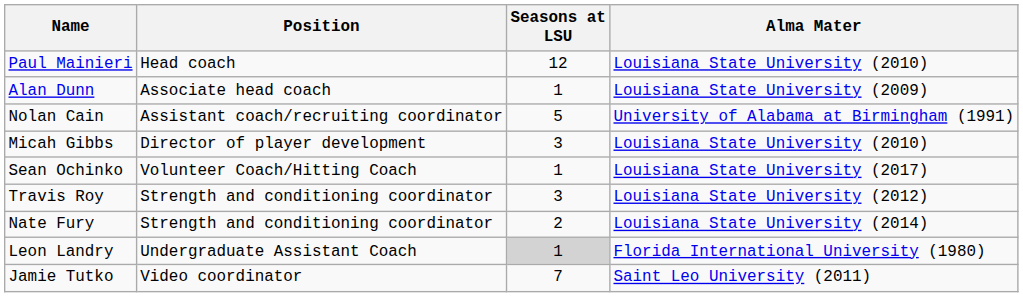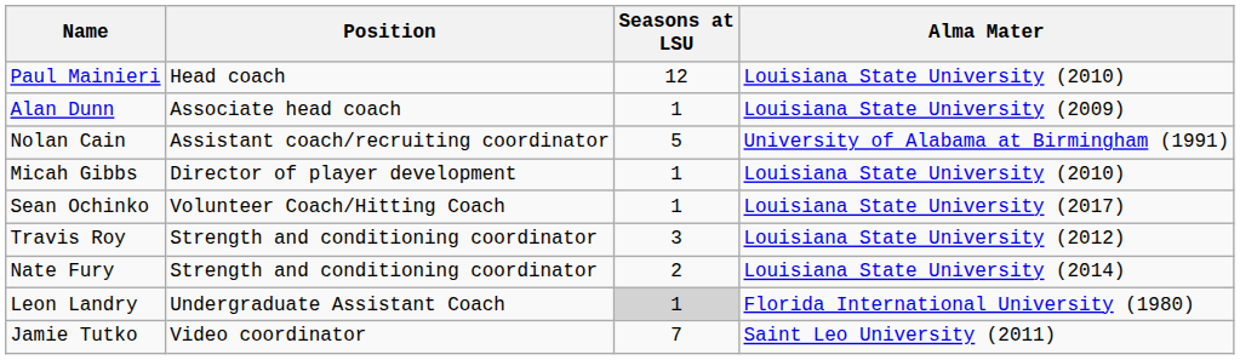 <table class="wikitable" border="1" style="font-size:90%;">
 <tr>
 <th>Name</th>
 <th>Position</th>
 <th>Seasons at<br>LSU</th>
 <th>Alma Mater</th>
 </tr>
 <tr>
 <td><a href='#'>Paul Mainieri</a></td>
 <td>Head coach</td>
 <td align=center>12</td>
 <td><a href='#'>Louisiana State University</a> (2010)</td>
 </tr>
 <tr>
 <td><a href='#'>Alan Dunn</a></td>
 <td>Associate head coach</td>
 <td align=center>1</td>
 <td><a href='#'>Louisiana State University</a> (2009)</td>
 </tr>
 <tr>
 <td>Nolan Cain</td>
 <td>Assistant coach/recruiting coordinator</td>
 <td align=center>5</td>
 <td><a href='#'>University of Alabama at Birmingham</a> (1991)</td>
 </tr>
 <tr>
 <td>Micah Gibbs</td>
 <td>Director of player development</td>
-<td align=center>3</td>
+<td align=center>1</td>
 <td><a href='#'>Louisiana State University</a> (2010)</td>
 </tr>
 <tr>
 <td>Sean Ochinko</td>
 <td>Volunteer Coach/Hitting Coach</td>
 <td align=center>1</td>
 <td><a href='#'>Louisiana State University</a> (2017)</td>
 </tr>
 <tr>
 <td>Travis Roy</td>
 <td>Strength and conditioning coordinator</td>
 <td align=center>3</td>
 <td><a href='#'>Louisiana State University</a> (2012)</td>
 </tr>
 <tr>
 <td>Nate Fury</td>
 <td>Strength and conditioning coordinator</td>
 <td align=center>2</td>
 <td><a href='#'>Louisiana State University</a> (2014)</td>
 </tr>
 <tr>
 <td>Leon Landry</td>
 <td>Undergraduate Assistant Coach</td>
 <td align=center style="background: lightgrey;">1</td>
 <td><a href='#'>Florida International University</a> (1980)</td>
 </tr>
 <tr>
 <td>Jamie Tutko</td>
 <td>Video coordinator</td>
 <td align=center>7</td>
 <td><a href='#'>Saint Leo University</a> (2011)</td>
 </tr>
 </table>
